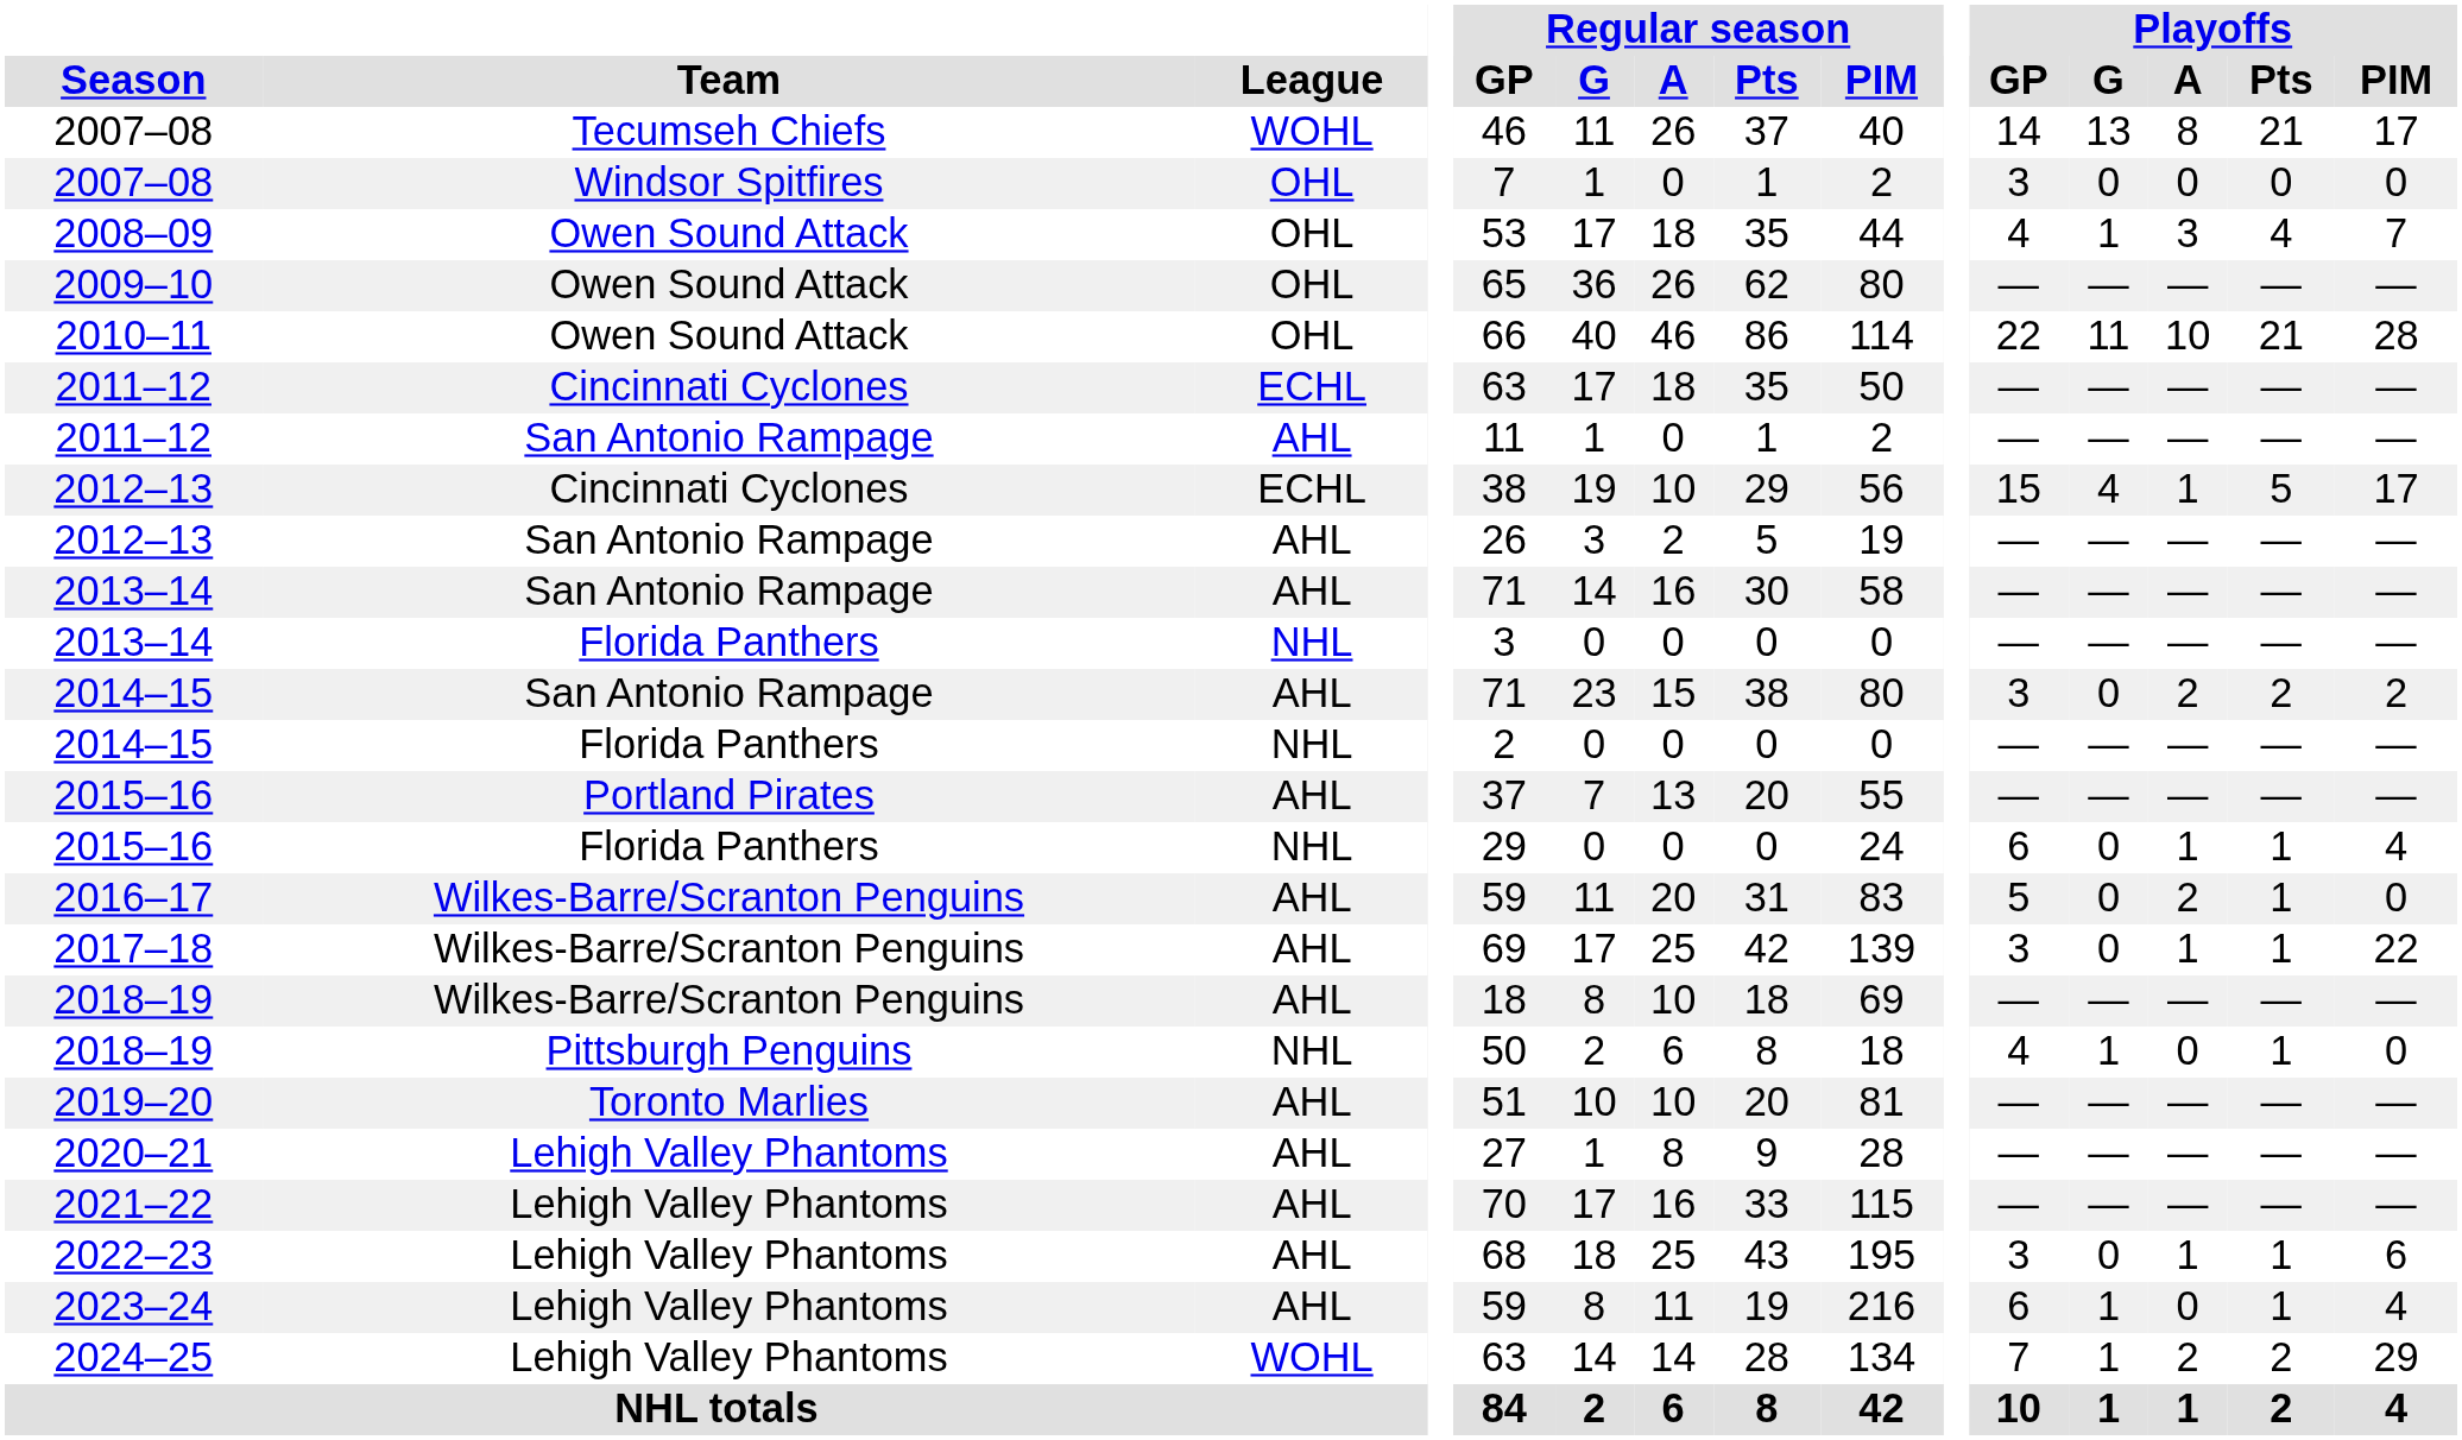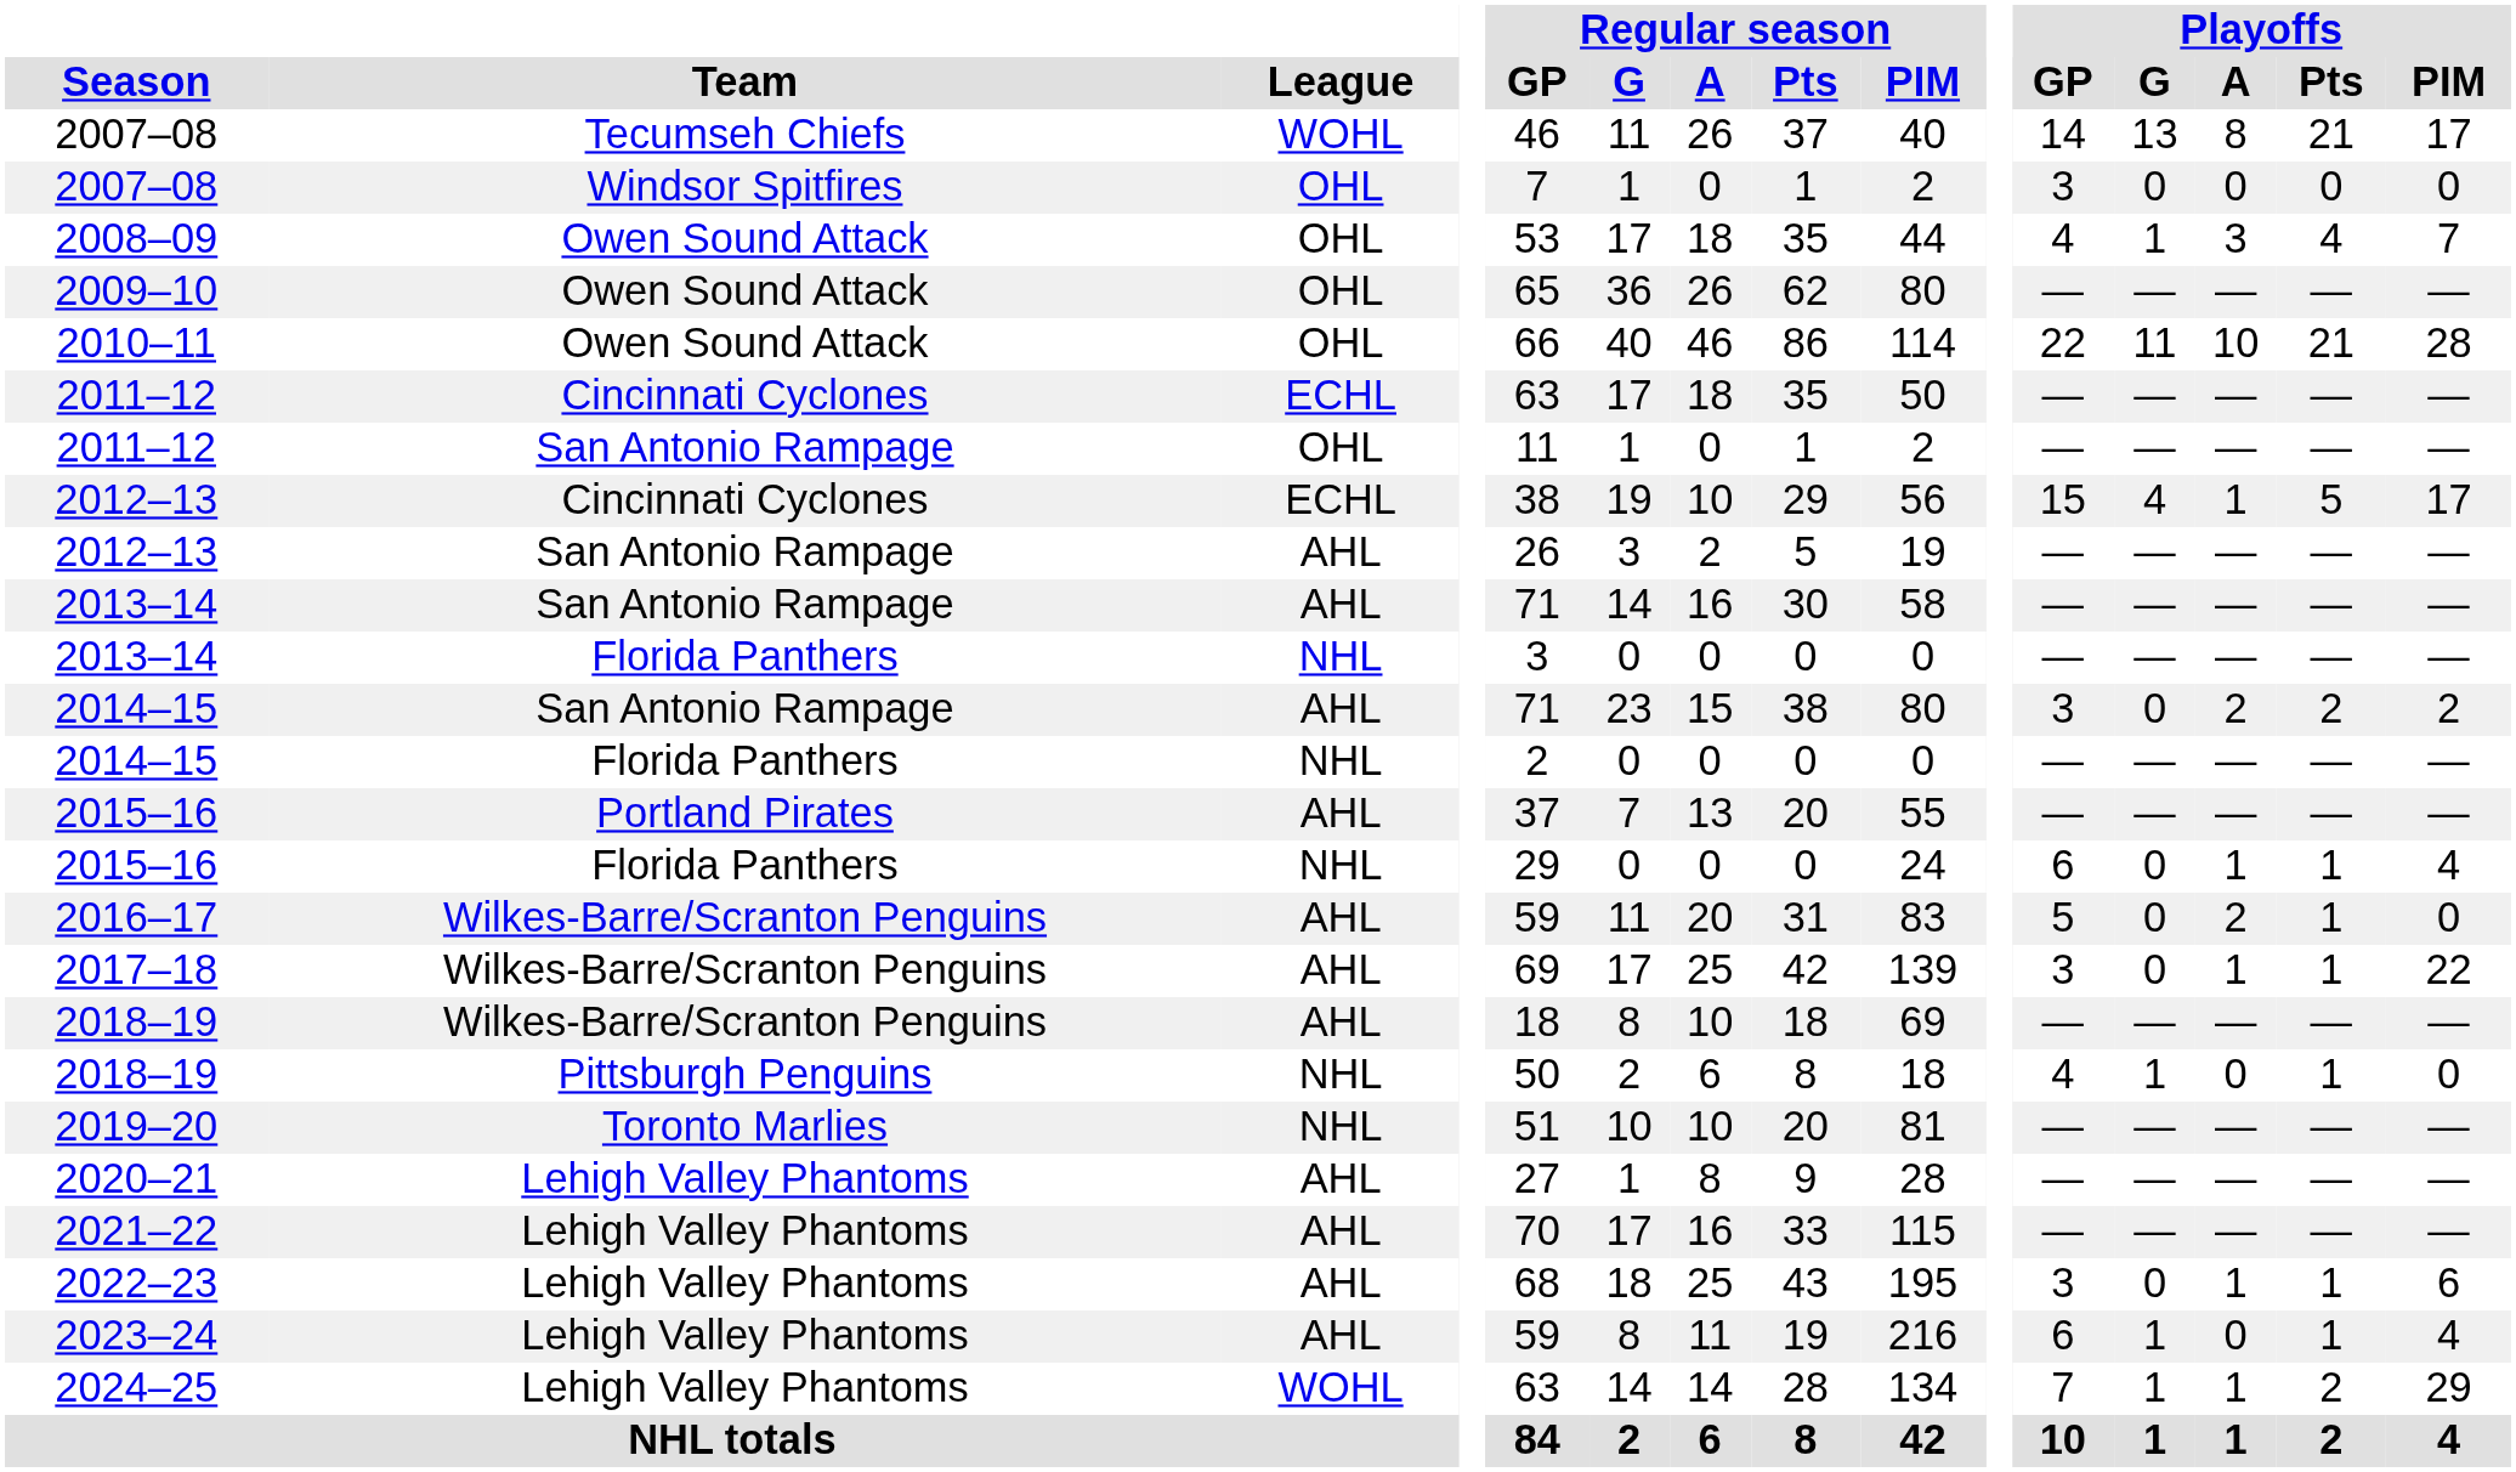 <table border="0" cellpadding="1" cellspacing="0" style="text-align:center; width:60em;">
 <tr style="background:#e0e0e0;">
 <th colspan="3"  bgcolor="#ffffff"> </th>
 <th rowspan="99" bgcolor="#ffffff"> </th>
 <th colspan="5"><a href='#'>Regular season</a></th>
 <th rowspan="99" bgcolor="#ffffff"> </th>
 <th colspan="5"><a href='#'>Playoffs</a></th>
 </tr>
 <tr style="background:#e0e0e0;">
 <th><a href='#'>Season</a></th>
 <th>Team</th>
 <th>League</th>
 <th>GP</th>
 <th><a href='#'>G</a></th>
 <th><a href='#'>A</a></th>
 <th><a href='#'>Pts</a></th>
 <th><a href='#'>PIM</a></th>
 <th>GP</th>
 <th>G</th>
 <th>A</th>
 <th>Pts</th>
 <th>PIM</th>
 </tr>
 <tr>
 <td>2007–08</td>
 <td><a href='#'>Tecumseh Chiefs</a></td>
 <td><a href='#'>WOHL</a></td>
 <td>46</td>
 <td>11</td>
 <td>26</td>
 <td>37</td>
 <td>40</td>
 <td>14</td>
 <td>13</td>
 <td>8</td>
 <td>21</td>
 <td>17</td>
 </tr>
 <tr bgcolor="#f0f0f0">
 <td><a href='#'>2007–08</a></td>
 <td><a href='#'>Windsor Spitfires</a></td>
 <td><a href='#'>OHL</a></td>
 <td>7</td>
 <td>1</td>
 <td>0</td>
 <td>1</td>
 <td>2</td>
 <td>3</td>
 <td>0</td>
 <td>0</td>
 <td>0</td>
 <td>0</td>
 </tr>
 <tr>
 <td><a href='#'>2008–09</a></td>
 <td><a href='#'>Owen Sound Attack</a></td>
 <td>OHL</td>
 <td>53</td>
 <td>17</td>
 <td>18</td>
 <td>35</td>
 <td>44</td>
 <td>4</td>
 <td>1</td>
 <td>3</td>
 <td>4</td>
 <td>7</td>
 </tr>
 <tr bgcolor="#f0f0f0">
 <td><a href='#'>2009–10</a></td>
 <td>Owen Sound Attack</td>
 <td>OHL</td>
 <td>65</td>
 <td>36</td>
 <td>26</td>
 <td>62</td>
 <td>80</td>
 <td>—</td>
 <td>—</td>
 <td>—</td>
 <td>—</td>
 <td>—</td>
 </tr>
 <tr>
 <td><a href='#'>2010–11</a></td>
 <td>Owen Sound Attack</td>
 <td>OHL</td>
 <td>66</td>
 <td>40</td>
 <td>46</td>
 <td>86</td>
 <td>114</td>
 <td>22</td>
 <td>11</td>
 <td>10</td>
 <td>21</td>
 <td>28</td>
 </tr>
 <tr bgcolor="#f0f0f0">
 <td><a href='#'>2011–12</a></td>
 <td><a href='#'>Cincinnati Cyclones</a></td>
 <td><a href='#'>ECHL</a></td>
 <td>63</td>
 <td>17</td>
 <td>18</td>
 <td>35</td>
 <td>50</td>
 <td>—</td>
 <td>—</td>
 <td>—</td>
 <td>—</td>
 <td>—</td>
 </tr>
 <tr>
 <td><a href='#'>2011–12</a></td>
 <td><a href='#'>San Antonio Rampage</a></td>
-<td><a href='#'>AHL</a></td>
+<td>OHL</td>
 <td>11</td>
 <td>1</td>
 <td>0</td>
 <td>1</td>
 <td>2</td>
 <td>—</td>
 <td>—</td>
 <td>—</td>
 <td>—</td>
 <td>—</td>
 </tr>
 <tr bgcolor="#f0f0f0">
 <td><a href='#'>2012–13</a></td>
 <td>Cincinnati Cyclones</td>
 <td>ECHL</td>
 <td>38</td>
 <td>19</td>
 <td>10</td>
 <td>29</td>
 <td>56</td>
 <td>15</td>
 <td>4</td>
 <td>1</td>
 <td>5</td>
 <td>17</td>
 </tr>
 <tr>
 <td><a href='#'>2012–13</a></td>
 <td>San Antonio Rampage</td>
 <td>AHL</td>
 <td>26</td>
 <td>3</td>
 <td>2</td>
 <td>5</td>
 <td>19</td>
 <td>—</td>
 <td>—</td>
 <td>—</td>
 <td>—</td>
 <td>—</td>
 </tr>
 <tr bgcolor="#f0f0f0">
 <td><a href='#'>2013–14</a></td>
 <td>San Antonio Rampage</td>
 <td>AHL</td>
 <td>71</td>
 <td>14</td>
 <td>16</td>
 <td>30</td>
 <td>58</td>
 <td>—</td>
 <td>—</td>
 <td>—</td>
 <td>—</td>
 <td>—</td>
 </tr>
 <tr>
 <td><a href='#'>2013–14</a></td>
 <td><a href='#'>Florida Panthers</a></td>
 <td><a href='#'>NHL</a></td>
 <td>3</td>
 <td>0</td>
 <td>0</td>
 <td>0</td>
 <td>0</td>
 <td>—</td>
 <td>—</td>
 <td>—</td>
 <td>—</td>
 <td>—</td>
 </tr>
 <tr bgcolor="#f0f0f0">
 <td><a href='#'>2014–15</a></td>
 <td>San Antonio Rampage</td>
 <td>AHL</td>
 <td>71</td>
 <td>23</td>
 <td>15</td>
 <td>38</td>
 <td>80</td>
 <td>3</td>
 <td>0</td>
 <td>2</td>
 <td>2</td>
 <td>2</td>
 </tr>
 <tr>
 <td><a href='#'>2014–15</a></td>
 <td>Florida Panthers</td>
 <td>NHL</td>
 <td>2</td>
 <td>0</td>
 <td>0</td>
 <td>0</td>
 <td>0</td>
 <td>—</td>
 <td>—</td>
 <td>—</td>
 <td>—</td>
 <td>—</td>
 </tr>
 <tr bgcolor="#f0f0f0">
 <td><a href='#'>2015–16</a></td>
 <td><a href='#'>Portland Pirates</a></td>
 <td>AHL</td>
 <td>37</td>
 <td>7</td>
 <td>13</td>
 <td>20</td>
 <td>55</td>
 <td>—</td>
 <td>—</td>
 <td>—</td>
 <td>—</td>
 <td>—</td>
 </tr>
 <tr>
 <td><a href='#'>2015–16</a></td>
 <td>Florida Panthers</td>
 <td>NHL</td>
 <td>29</td>
 <td>0</td>
 <td>0</td>
 <td>0</td>
 <td>24</td>
 <td>6</td>
 <td>0</td>
 <td>1</td>
 <td>1</td>
 <td>4</td>
 </tr>
 <tr bgcolor="#f0f0f0">
 <td><a href='#'>2016–17</a></td>
 <td><a href='#'>Wilkes-Barre/Scranton Penguins</a></td>
 <td>AHL</td>
 <td>59</td>
 <td>11</td>
 <td>20</td>
 <td>31</td>
 <td>83</td>
 <td>5</td>
 <td>0</td>
 <td>2</td>
 <td>1</td>
 <td>0</td>
 </tr>
 <tr>
 <td><a href='#'>2017–18</a></td>
 <td>Wilkes-Barre/Scranton Penguins</td>
 <td>AHL</td>
 <td>69</td>
 <td>17</td>
 <td>25</td>
 <td>42</td>
 <td>139</td>
 <td>3</td>
 <td>0</td>
 <td>1</td>
 <td>1</td>
 <td>22</td>
 </tr>
 <tr bgcolor="#f0f0f0">
 <td><a href='#'>2018–19</a></td>
 <td>Wilkes-Barre/Scranton Penguins</td>
 <td>AHL</td>
 <td>18</td>
 <td>8</td>
 <td>10</td>
 <td>18</td>
 <td>69</td>
 <td>—</td>
 <td>—</td>
 <td>—</td>
 <td>—</td>
 <td>—</td>
 </tr>
 <tr>
 <td><a href='#'>2018–19</a></td>
 <td><a href='#'>Pittsburgh Penguins</a></td>
 <td>NHL</td>
 <td>50</td>
 <td>2</td>
 <td>6</td>
 <td>8</td>
 <td>18</td>
 <td>4</td>
 <td>1</td>
 <td>0</td>
 <td>1</td>
 <td>0</td>
 </tr>
 <tr bgcolor="#f0f0f0">
 <td><a href='#'>2019–20</a></td>
 <td><a href='#'>Toronto Marlies</a></td>
-<td>AHL</td>
+<td>NHL</td>
 <td>51</td>
 <td>10</td>
 <td>10</td>
 <td>20</td>
 <td>81</td>
 <td>—</td>
 <td>—</td>
 <td>—</td>
 <td>—</td>
 <td>—</td>
 </tr>
 <tr>
 <td><a href='#'>2020–21</a></td>
 <td><a href='#'>Lehigh Valley Phantoms</a></td>
 <td>AHL</td>
 <td>27</td>
 <td>1</td>
 <td>8</td>
 <td>9</td>
 <td>28</td>
 <td>—</td>
 <td>—</td>
 <td>—</td>
 <td>—</td>
 <td>—</td>
 </tr>
 <tr bgcolor="#f0f0f0">
 <td><a href='#'>2021–22</a></td>
 <td>Lehigh Valley Phantoms</td>
 <td>AHL</td>
 <td>70</td>
 <td>17</td>
 <td>16</td>
 <td>33</td>
 <td>115</td>
 <td>—</td>
 <td>—</td>
 <td>—</td>
 <td>—</td>
 <td>—</td>
 </tr>
 <tr>
 <td><a href='#'>2022–23</a></td>
 <td>Lehigh Valley Phantoms</td>
 <td>AHL</td>
 <td>68</td>
 <td>18</td>
 <td>25</td>
 <td>43</td>
 <td>195</td>
 <td>3</td>
 <td>0</td>
 <td>1</td>
 <td>1</td>
 <td>6</td>
 </tr>
 <tr bgcolor="#f0f0f0">
 <td><a href='#'>2023–24</a></td>
 <td>Lehigh Valley Phantoms</td>
 <td>AHL</td>
 <td>59</td>
 <td>8</td>
 <td>11</td>
 <td>19</td>
 <td>216</td>
 <td>6</td>
 <td>1</td>
 <td>0</td>
 <td>1</td>
 <td>4</td>
 </tr>
 <tr>
 <td><a href='#'>2024–25</a></td>
 <td>Lehigh Valley Phantoms</td>
 <td><a href='#'>WOHL</a></td>
 <td>63</td>
 <td>14</td>
 <td>14</td>
 <td>28</td>
 <td>134</td>
 <td>7</td>
 <td>1</td>
-<td>2</td>
+<td>1</td>
 <td>2</td>
 <td>29</td>
 </tr>
 <tr ALIGN="centre" bgcolor="#e0e0e0">
 <th colspan="3">NHL totals</th>
 <th>84</th>
 <th>2</th>
 <th>6</th>
 <th>8</th>
 <th>42</th>
 <th>10</th>
 <th>1</th>
 <th>1</th>
 <th>2</th>
 <th>4</th>
 </tr>
 </table>
